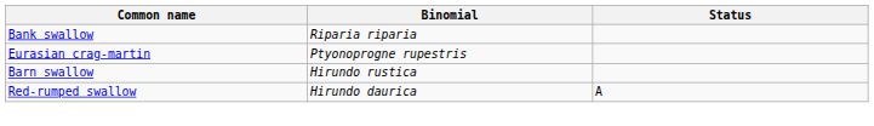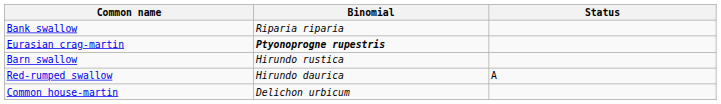 <table width=60% class="wikitable">
 <tr>
 <th width=35%>Common name</th>
 <th width=33%>Binomial</th>
 <th width=32%>Status</th>
 </tr>
 <tr>
 <td><a href='#'>Bank swallow</a></td>
 <td><em>Riparia riparia</em></td>
 <td></td>
 </tr>
 <tr>
 <td><a href='#'>Eurasian crag-martin</a></td>
-<td><em>Ptyonoprogne rupestris</em></td>
+<td><strong><em>Ptyonoprogne rupestris</em></strong></td>
 <td></td>
 </tr>
 <tr>
 <td><a href='#'>Barn swallow</a></td>
 <td><em>Hirundo rustica</em></td>
 <td></td>
 </tr>
 <tr>
 <td><a href='#'>Red-rumped swallow</a></td>
 <td><em>Hirundo daurica</em></td>
 <td>A</td>
 </tr>
+<tr>
+<td><a href='#'>Common house-martin</a></td>
+<td><em>Delichon urbicum</em></td>
+<td></td>
+</tr>
 </table>
